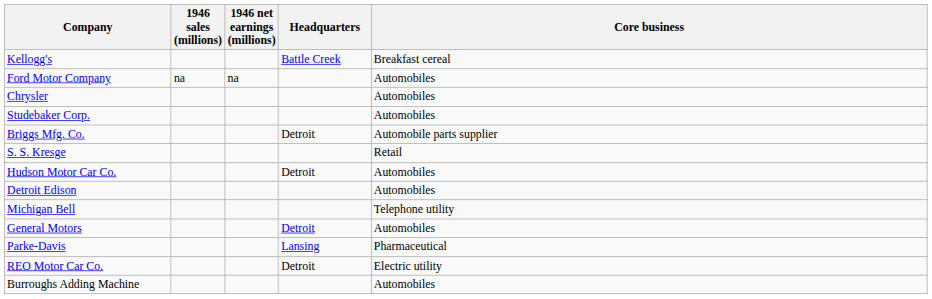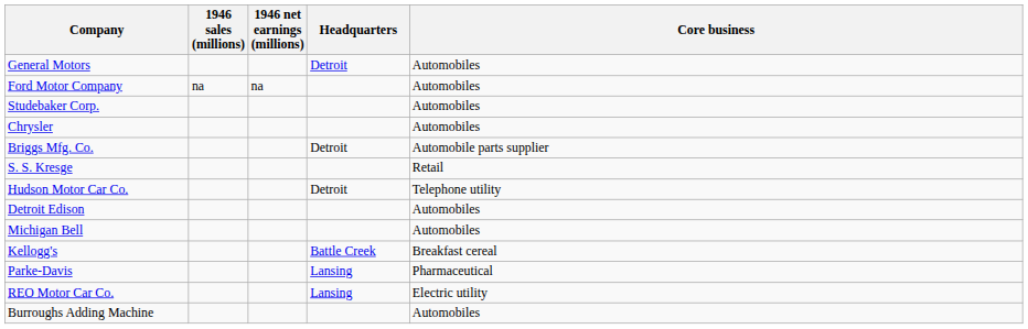 <table class="wikitable sortable">
 <tr>
 <th bgcolor="#DDDDFF" width="18%">Company</th>
 <th bgcolor="#DDDDFF" width="5%">1946 sales (millions)</th>
 <th bgcolor="#DDDDFF" width="5%">1946 net earnings (millions)</th>
 <th bgcolor="#DDDDFF" width="10%">Headquarters</th>
 <th bgcolor="#DDDDFF" width="60%">Core business</th>
 </tr>
 <tr align="left">
-<td><a href='#'>Kellogg's</a></td>
+<td><a href='#'>General Motors</a></td>
 <td></td>
 <td></td>
-<td><a href='#'>Battle Creek</a></td>
-<td>Breakfast cereal</td>
+<td><a href='#'>Detroit</a></td>
+<td>Automobiles</td>
 </tr>
 <tr align="left">
 <td><a href='#'>Ford Motor Company</a></td>
 <td>na</td>
 <td>na</td>
 <td></td>
 <td>Automobiles</td>
 </tr>
 <tr align="left">
-<td><a href='#'>Chrysler</a></td>
+<td><a href='#'>Studebaker Corp.</a></td>
 <td></td>
 <td></td>
 <td></td>
 <td>Automobiles</td>
 </tr>
 <tr align="left">
-<td><a href='#'>Studebaker Corp.</a></td>
+<td><a href='#'>Chrysler</a></td>
 <td></td>
 <td></td>
 <td></td>
 <td>Automobiles</td>
 </tr>
 <tr align="left">
 <td><a href='#'>Briggs Mfg. Co.</a></td>
 <td></td>
 <td></td>
 <td>Detroit</td>
 <td>Automobile parts supplier</td>
 </tr>
 <tr align="left">
 <td><a href='#'>S. S. Kresge</a></td>
 <td></td>
 <td></td>
 <td></td>
 <td>Retail</td>
 </tr>
 <tr align="left">
 <td><a href='#'>Hudson Motor Car Co.</a></td>
 <td></td>
 <td></td>
 <td>Detroit</td>
-<td>Automobiles</td>
+<td>Telephone utility</td>
 </tr>
 <tr align="left">
 <td><a href='#'>Detroit Edison</a></td>
 <td></td>
 <td></td>
 <td></td>
 <td>Automobiles</td>
 </tr>
 <tr align="left">
 <td><a href='#'>Michigan Bell</a></td>
 <td></td>
 <td></td>
 <td></td>
-<td>Telephone utility</td>
+<td>Automobiles</td>
 </tr>
 <tr align="left">
-<td><a href='#'>General Motors</a></td>
+<td><a href='#'>Kellogg's</a></td>
 <td></td>
 <td></td>
-<td><a href='#'>Detroit</a></td>
-<td>Automobiles</td>
+<td><a href='#'>Battle Creek</a></td>
+<td>Breakfast cereal</td>
 </tr>
 <tr align="left">
 <td><a href='#'>Parke-Davis</a></td>
 <td></td>
 <td></td>
 <td><a href='#'>Lansing</a></td>
 <td>Pharmaceutical</td>
 </tr>
 <tr align="left">
 <td><a href='#'>REO Motor Car Co.</a></td>
 <td></td>
 <td></td>
-<td>Detroit</td>
+<td><a href='#'>Lansing</a></td>
 <td>Electric utility</td>
 </tr>
 <tr align="left">
 <td>Burroughs Adding Machine</td>
 <td></td>
 <td></td>
 <td></td>
 <td>Automobiles</td>
 </tr>
 </table>
